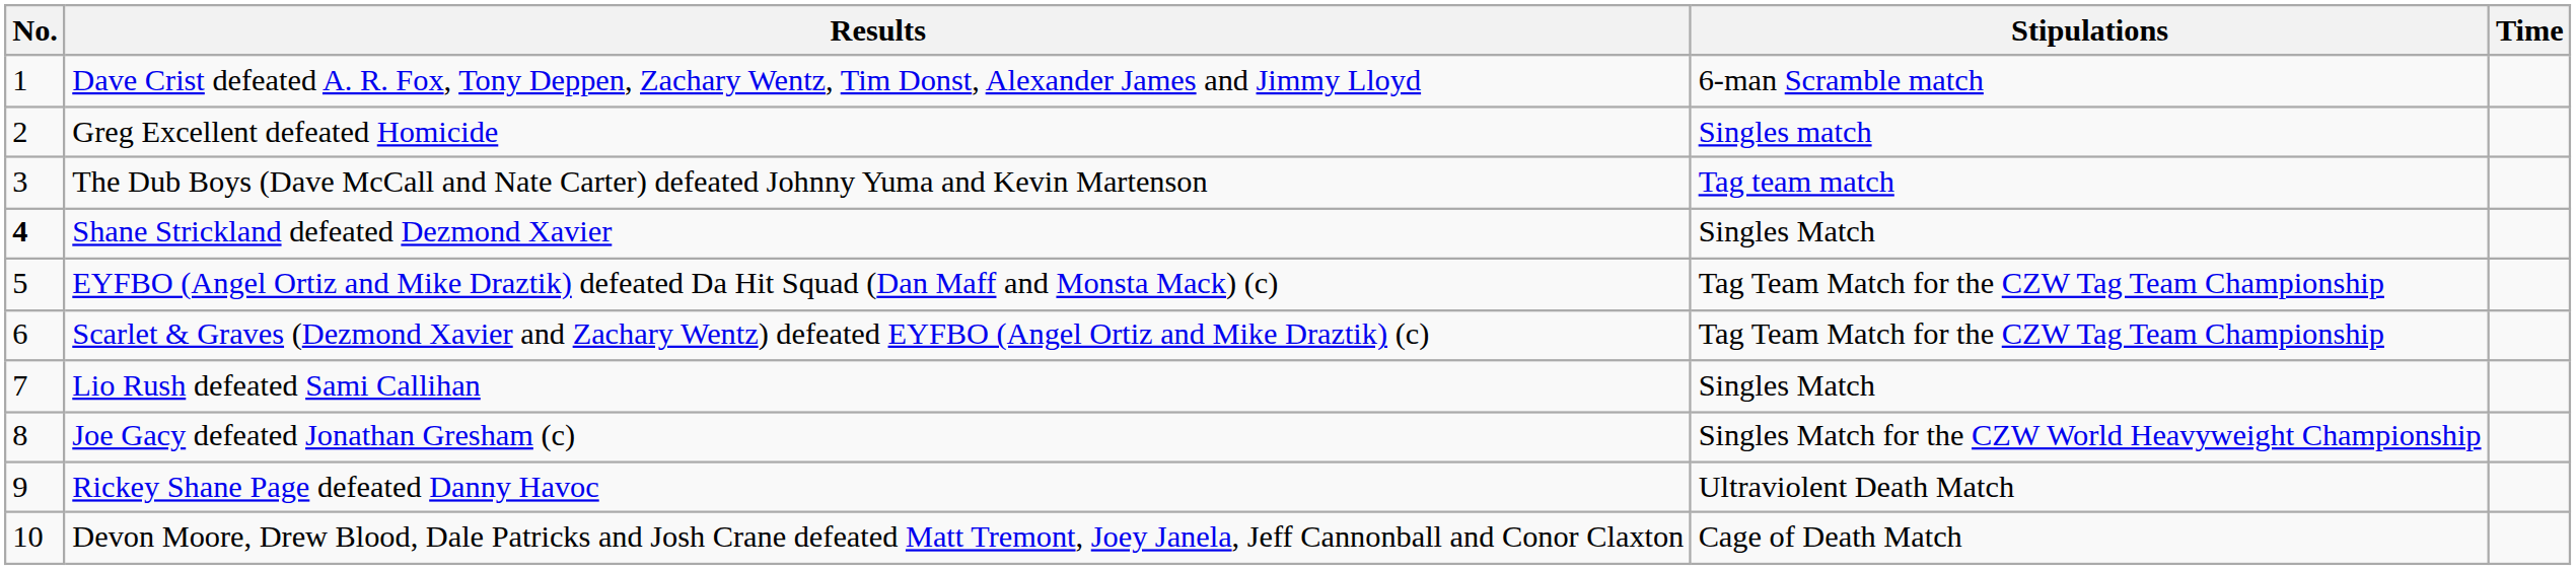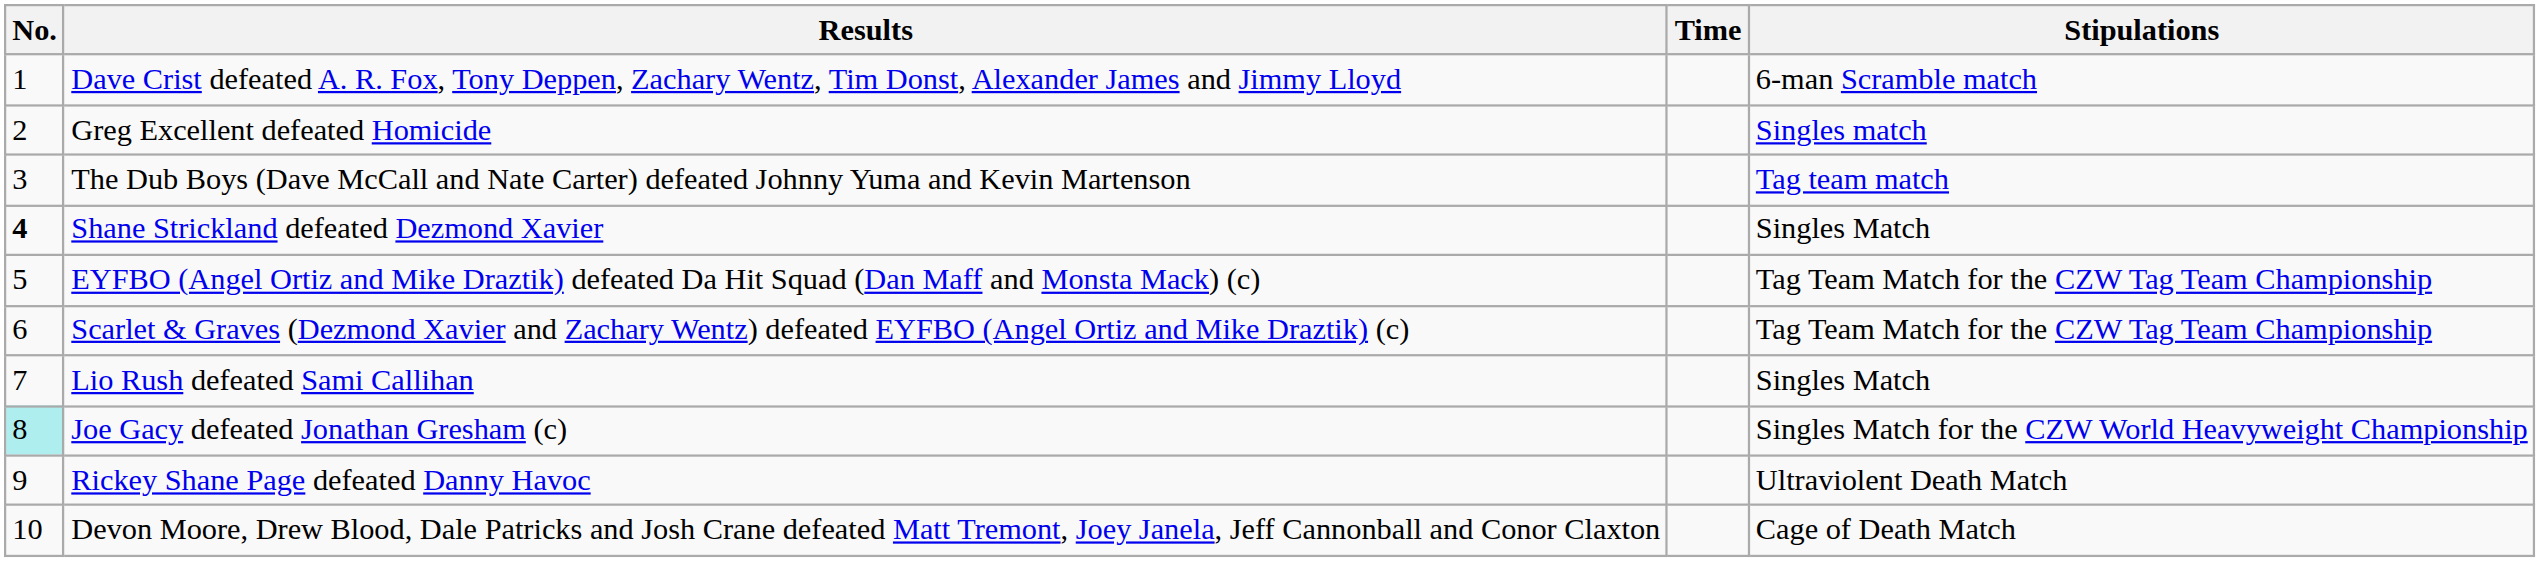 <table class="wikitable" style="font-size:85%; text-align:left;">
 <tr>
 <th>No.</th>
 <th>Results</th>
+<th>Time</th>
 <th>Stipulations</th>
-<th>Time</th>
 </tr>
 <tr>
 <td>1</td>
 <td><a href='#'>Dave Crist</a> defeated <a href='#'>A. R. Fox</a>, <a href='#'>Tony Deppen</a>, <a href='#'>Zachary Wentz</a>, <a href='#'>Tim Donst</a>, <a href='#'>Alexander James</a> and <a href='#'>Jimmy Lloyd</a></td>
+<td></td>
 <td>6-man <a href='#'>Scramble match</a></td>
-<td></td>
 </tr>
 <tr>
 <td>2</td>
 <td>Greg Excellent defeated <a href='#'>Homicide</a></td>
+<td></td>
 <td><a href='#'>Singles match</a></td>
-<td></td>
 </tr>
 <tr>
 <td>3</td>
 <td>The Dub Boys (Dave McCall and Nate Carter) defeated Johnny Yuma and Kevin Martenson</td>
+<td></td>
 <td><a href='#'>Tag team match</a></td>
-<td></td>
 </tr>
 <tr>
 <td><strong>4</strong></td>
 <td><a href='#'>Shane Strickland</a> defeated <a href='#'>Dezmond Xavier</a></td>
+<td></td>
 <td>Singles Match</td>
-<td></td>
 </tr>
 <tr>
 <td>5</td>
 <td><a href='#'>EYFBO (Angel Ortiz and Mike Draztik)</a> defeated Da Hit Squad (<a href='#'>Dan Maff</a> and <a href='#'>Monsta Mack</a>) (c)</td>
+<td></td>
 <td>Tag Team Match for the <a href='#'>CZW Tag Team Championship</a></td>
-<td></td>
 </tr>
 <tr>
 <td>6</td>
 <td><a href='#'>Scarlet & Graves</a> (<a href='#'>Dezmond Xavier</a> and <a href='#'>Zachary Wentz</a>) defeated <a href='#'>EYFBO (Angel Ortiz and Mike Draztik)</a> (c)</td>
+<td></td>
 <td>Tag Team Match for the <a href='#'>CZW Tag Team Championship</a></td>
-<td></td>
 </tr>
 <tr>
 <td>7</td>
 <td><a href='#'>Lio Rush</a> defeated <a href='#'>Sami Callihan</a></td>
+<td></td>
 <td>Singles Match</td>
-<td></td>
 </tr>
 <tr>
-<td>8</td>
+<td style="background: paleturquoise;">8</td>
 <td><a href='#'>Joe Gacy</a> defeated <a href='#'>Jonathan Gresham</a> (c)</td>
+<td></td>
 <td>Singles Match for the <a href='#'>CZW World Heavyweight Championship</a></td>
-<td></td>
 </tr>
 <tr>
 <td>9</td>
 <td><a href='#'>Rickey Shane Page</a> defeated <a href='#'>Danny Havoc</a></td>
+<td></td>
 <td>Ultraviolent Death Match</td>
-<td></td>
 </tr>
 <tr>
 <td>10</td>
 <td>Devon Moore, Drew Blood, Dale Patricks and Josh Crane defeated <a href='#'>Matt Tremont</a>, <a href='#'>Joey Janela</a>, Jeff Cannonball and Conor Claxton</td>
+<td></td>
 <td>Cage of Death Match</td>
-<td></td>
 </tr>
 </table>
